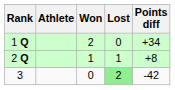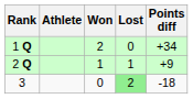 <table class="wikitable">
 <tr>
 <th>Rank</th>
 <th>Athlete</th>
 <th>Won</th>
 <th>Lost</th>
 <th>Points<br>diff</th>
 </tr>
 <tr bgcolor="#ccffcc">
 <td align="center">1 <strong>Q</strong></td>
 <td><strong></strong></td>
 <td align="center">2</td>
 <td align="center">0</td>
 <td align="center">+34</td>
 </tr>
 <tr bgcolor="#ccffcc">
 <td align="center">2 <strong>Q</strong></td>
 <td><strong></strong></td>
 <td align="center">1</td>
 <td align="center">1</td>
-<td align="center">+8</td>
+<td align="center">+9</td>
 </tr>
 <tr>
 <td align="center">3</td>
 <td></td>
 <td align="center">0</td>
 <td align="center" style="background: lightgreen;">2</td>
-<td align="center">-42</td>
+<td align="center">-18</td>
 </tr>
 </table>
